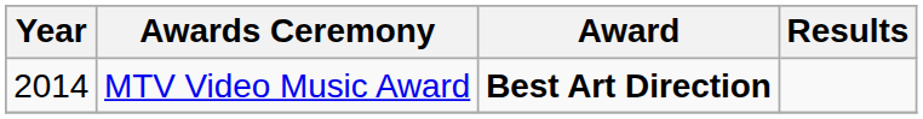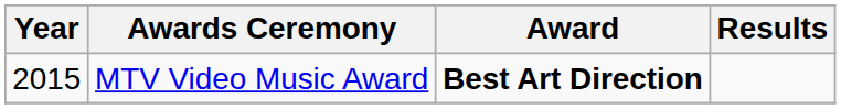 <table class="wikitable">
 <tr>
 <th>Year</th>
 <th>Awards Ceremony</th>
 <th>Award</th>
 <th>Results</th>
 </tr>
 <tr>
-<td>2014</td>
+<td>2015</td>
 <td><a href='#'>MTV Video Music Award</a></td>
 <td><strong>Best Art Direction</strong></td>
 <td></td>
 </tr>
 <tr>
 </tr>
 </table>
